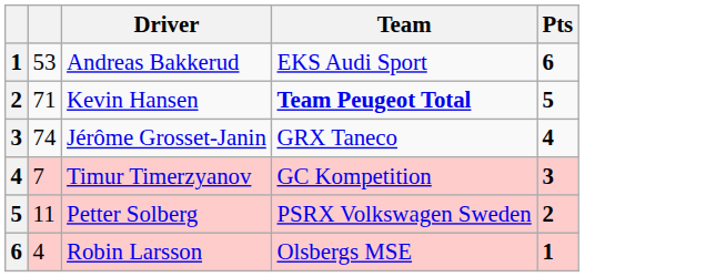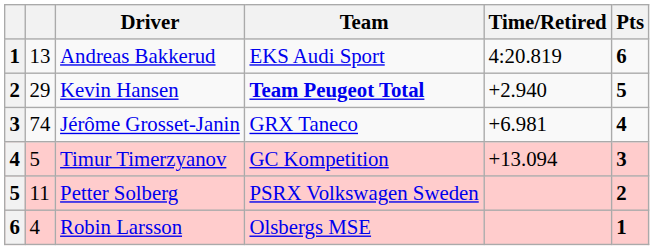 <table class=wikitable style="font-size:95%">
 <tr>
 <th></th>
 <th></th>
 <th>Driver</th>
 <th>Team</th>
+<th>Time/Retired</th>
 <th>Pts</th>
 </tr>
 <tr>
 <th>1</th>
-<td>53</td>
+<td>13</td>
 <td> <a href='#'>Andreas Bakkerud</a></td>
 <td><a href='#'>EKS Audi Sport</a></td>
+<td>4:20.819</td>
 <td><strong>6</strong></td>
 </tr>
 <tr>
 <th>2</th>
-<td>71</td>
+<td>29</td>
 <td> <a href='#'>Kevin Hansen</a></td>
 <td><strong><a href='#'>Team Peugeot Total</a></strong></td>
+<td>+2.940</td>
 <td><strong>5</strong></td>
 </tr>
 <tr>
 <th>3</th>
 <td>74</td>
 <td> <a href='#'>Jérôme Grosset-Janin</a></td>
 <td><a href='#'>GRX Taneco</a></td>
+<td>+6.981</td>
 <td><strong>4</strong></td>
 </tr>
 <tr style="background:#ffcccc;">
 <th>4</th>
-<td>7</td>
+<td>5</td>
 <td> <a href='#'>Timur Timerzyanov</a></td>
 <td><a href='#'>GC Kompetition</a></td>
+<td>+13.094</td>
 <td><strong>3</strong></td>
 </tr>
 <tr style="background:#ffcccc;">
 <th>5</th>
 <td>11</td>
 <td> <a href='#'>Petter Solberg</a></td>
 <td><a href='#'>PSRX Volkswagen Sweden</a></td>
+<td></td>
 <td><strong>2</strong></td>
 </tr>
 <tr style="background:#ffcccc;">
 <th>6</th>
 <td>4</td>
 <td> <a href='#'>Robin Larsson</a></td>
 <td><a href='#'>Olsbergs MSE</a></td>
+<td></td>
 <td><strong>1</strong></td>
 </tr>
 </table>
